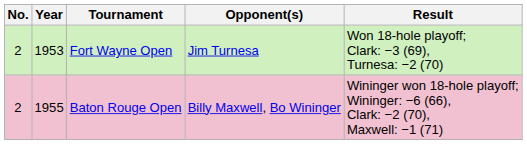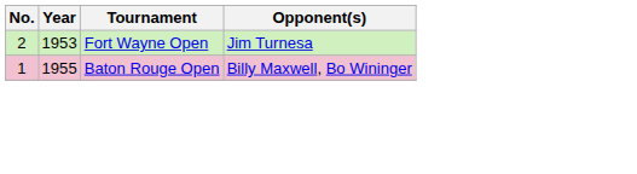 <table class="wikitable" style="font-size:95%;">
 <tr>
 <th>No.</th>
 <th>Year</th>
 <th>Tournament</th>
 <th>Opponent(s)</th>
-<th>Result</th>
 </tr>
 <tr style="background:#D0F0C0;">
 <td align=center>2</td>
 <td>1953</td>
 <td><a href='#'>Fort Wayne Open</a></td>
 <td> <a href='#'>Jim Turnesa</a></td>
-<td>Won 18-hole playoff;<br>Clark: −3 (69),<br>Turnesa: −2 (70)</td>
 </tr>
 <tr style="background:#F2C1D1;">
-<td align=center>2</td>
+<td align=center>1</td>
 <td>1955</td>
 <td><a href='#'>Baton Rouge Open</a></td>
 <td> <a href='#'>Billy Maxwell</a>,  <a href='#'>Bo Wininger</a></td>
-<td>Wininger won 18-hole playoff;<br>Wininger: −6 (66),<br>Clark: −2 (70),<br>Maxwell: −1 (71)</td>
 </tr>
 </table>
